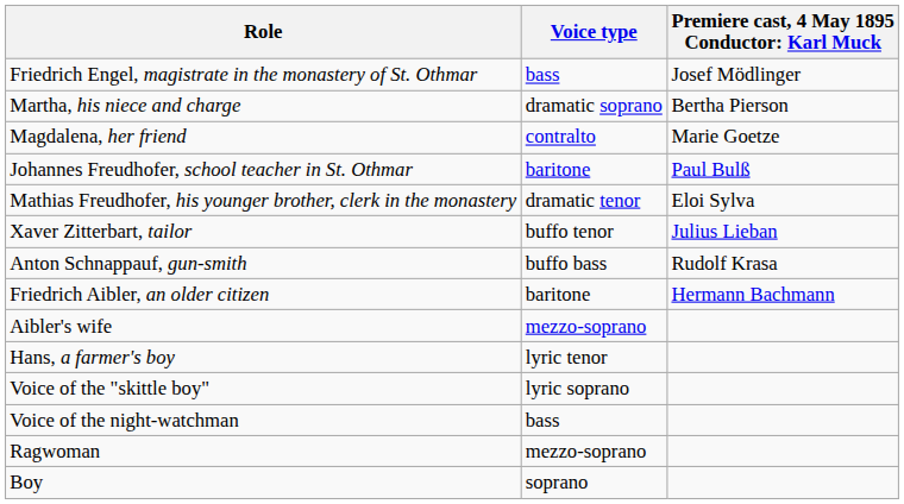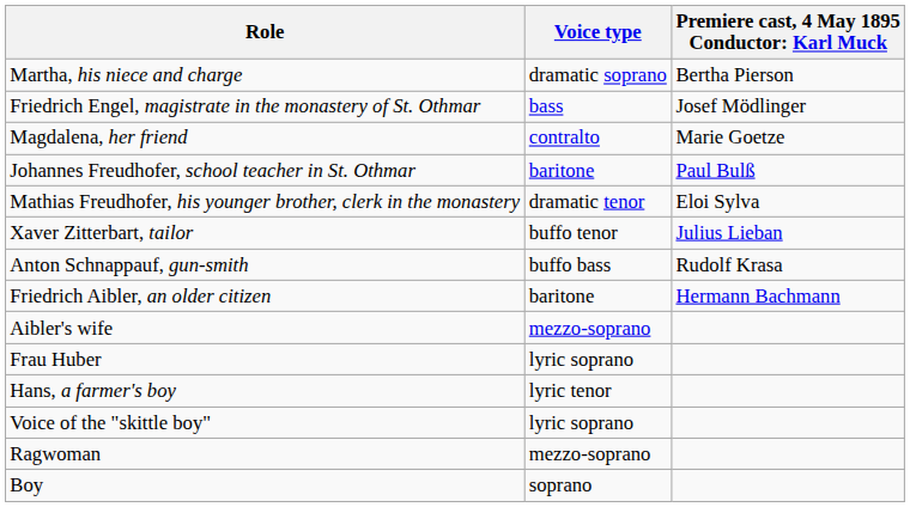 <table class="wikitable">
 <tr>
 <th>Role</th>
 <th><a href='#'>Voice type</a></th>
 <th>Premiere cast, 4 May 1895<br>Conductor: <a href='#'>Karl Muck</a></th>
 </tr>
 <tr>
+<td>Martha, <em>his niece and charge</em></td>
+<td>dramatic <a href='#'>soprano</a></td>
+<td>Bertha Pierson</td>
+</tr>
+<tr>
 <td>Friedrich Engel, <em>magistrate in the monastery of St. Othmar</em></td>
 <td><a href='#'>bass</a></td>
 <td>Josef Mödlinger</td>
-</tr>
-<tr>
-<td>Martha, <em>his niece and charge</em></td>
-<td>dramatic <a href='#'>soprano</a></td>
-<td>Bertha Pierson</td>
 </tr>
 <tr>
 <td>Magdalena, <em>her friend</em></td>
 <td><a href='#'>contralto</a></td>
 <td>Marie Goetze</td>
 </tr>
 <tr>
 <td>Johannes Freudhofer, <em>school teacher in St. Othmar</em></td>
 <td><a href='#'>baritone</a></td>
 <td><a href='#'>Paul Bulß</a></td>
 </tr>
 <tr>
 <td>Mathias Freudhofer, <em>his younger brother, clerk in the monastery</em></td>
 <td>dramatic <a href='#'>tenor</a></td>
 <td>Eloi Sylva</td>
 </tr>
 <tr>
 <td>Xaver Zitterbart, <em>tailor</em></td>
 <td>buffo tenor</td>
 <td><a href='#'>Julius Lieban</a></td>
 </tr>
 <tr>
 <td>Anton Schnappauf, <em>gun-smith</em></td>
 <td>buffo bass</td>
 <td>Rudolf Krasa</td>
 </tr>
 <tr>
 <td>Friedrich Aibler, <em>an older citizen</em></td>
 <td>baritone</td>
 <td><a href='#'>Hermann Bachmann</a></td>
 </tr>
 <tr>
 <td>Aibler's wife</td>
 <td><a href='#'>mezzo-soprano</a></td>
 <td></td>
 </tr>
 <tr>
+<td>Frau Huber</td>
+<td>lyric soprano</td>
+<td></td>
+</tr>
+<tr>
 <td>Hans, <em>a farmer's boy</em></td>
 <td>lyric tenor</td>
 <td></td>
 </tr>
 <tr>
 <td>Voice of the "skittle boy"</td>
 <td>lyric soprano</td>
-<td></td>
-</tr>
-<tr>
-<td>Voice of the night-watchman</td>
-<td>bass</td>
 <td></td>
 </tr>
 <tr>
 <td>Ragwoman</td>
 <td>mezzo-soprano</td>
 <td></td>
 </tr>
 <tr>
 <td>Boy</td>
 <td>soprano</td>
 <td></td>
 </tr>
 </table>
